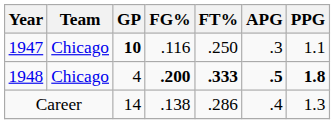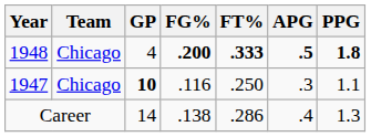 <table class="wikitable sortable" style="font-size:95%; text-align:right;">
 <tr>
 <th>Year</th>
 <th>Team</th>
 <th>GP</th>
 <th>FG%</th>
 <th>FT%</th>
 <th>APG</th>
 <th>PPG</th>
 </tr>
 <tr>
+<td style="text-align:left;"><a href='#'>1948</a></td>
+<td style="text-align:left;"><a href='#'>Chicago</a></td>
+<td>4</td>
+<td><strong>.200</strong></td>
+<td><strong>.333</strong></td>
+<td><strong>.5</strong></td>
+<td><strong>1.8</strong></td>
+</tr>
+<tr>
 <td style="text-align:left;"><a href='#'>1947</a></td>
 <td style="text-align:left;"><a href='#'>Chicago</a></td>
 <td><strong>10</strong></td>
 <td>.116</td>
 <td>.250</td>
 <td>.3</td>
 <td>1.1</td>
-</tr>
-<tr>
-<td style="text-align:left;"><a href='#'>1948</a></td>
-<td style="text-align:left;"><a href='#'>Chicago</a></td>
-<td>4</td>
-<td><strong>.200</strong></td>
-<td><strong>.333</strong></td>
-<td><strong>.5</strong></td>
-<td><strong>1.8</strong></td>
 </tr>
 <tr>
 <td style="text-align:center;" colspan="2">Career</td>
 <td>14</td>
 <td>.138</td>
 <td>.286</td>
 <td>.4</td>
 <td>1.3</td>
 </tr>
 <tr>
 </tr>
 </table>
